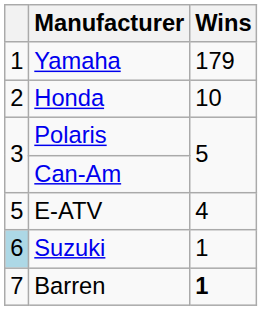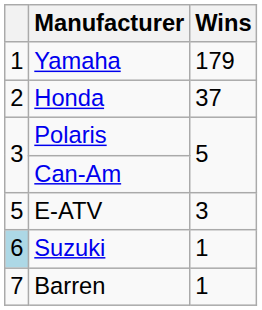 <table class="wikitable">
 <tr>
 <th></th>
 <th>Manufacturer</th>
 <th>Wins</th>
 </tr>
 <tr>
 <td>1</td>
 <td> <a href='#'>Yamaha</a></td>
 <td>179</td>
 </tr>
 <tr>
 <td>2</td>
 <td> <a href='#'>Honda</a></td>
-<td>10</td>
+<td>37</td>
 </tr>
 <tr>
 <td rowspan=2>3</td>
 <td> <a href='#'>Polaris</a></td>
 <td rowspan=2>5</td>
 </tr>
 <tr>
 <td> <a href='#'>Can-Am</a></td>
 </tr>
 <tr>
 <td>5</td>
 <td> E-ATV</td>
-<td>4</td>
+<td>3</td>
 </tr>
 <tr>
 <td style="background: lightblue;">6</td>
 <td> <a href='#'>Suzuki</a></td>
 <td>1</td>
 </tr>
 <tr>
 <td>7</td>
 <td> Barren</td>
-<td><strong>1</strong></td>
+<td>1</td>
 </tr>
 </table>
